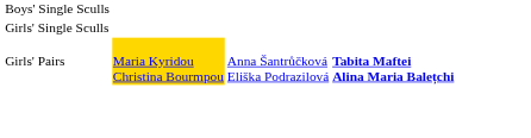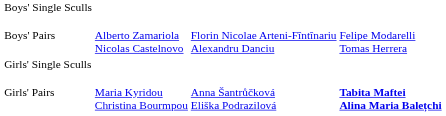 <table>
 <tr>
 <td>Boys' Single Sculls<br></td>
 <td></td>
 <td></td>
 <td></td>
+</tr>
+<tr>
+<td>Boys' Pairs<br></td>
+<td> <br> <a href='#'>Alberto Zamariola</a><br><a href='#'>Nicolas Castelnovo</a></td>
+<td> <br> <a href='#'>Florin Nicolae Arteni-Fîntînariu</a><br><a href='#'>Alexandru Danciu</a></td>
+<td> <br> <a href='#'>Felipe Modarelli</a><br><a href='#'>Tomas Herrera</a></td>
 </tr>
 <tr>
 <td>Girls' Single Sculls<br></td>
 <td></td>
 <td></td>
 <td></td>
 </tr>
 <tr>
 <td>Girls' Pairs<br></td>
-<td style="background: gold;"> <br> <a href='#'>Maria Kyridou</a><br><a href='#'>Christina Bourmpou</a></td>
+<td> <br> <a href='#'>Maria Kyridou</a><br><a href='#'>Christina Bourmpou</a></td>
 <td> <br> <a href='#'>Anna Šantrůčková</a><br><a href='#'>Eliška Podrazilová</a></td>
 <td><strong> <br> <a href='#'>Tabita Maftei</a><br><a href='#'>Alina Maria Balețchi</a></strong></td>
 </tr>
 </table>
